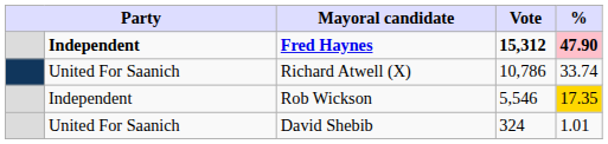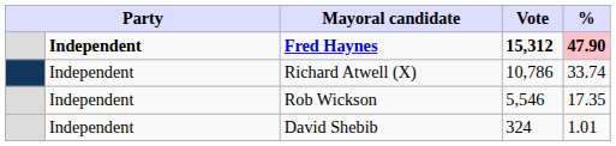 <table class="wikitable">
 <tr>
 <th style="background:#ddf;" width="250px" colspan="2">Party</th>
 <th style="background:#ddf;" width="200px">Mayoral candidate</th>
 <th style="background:#ddf;" width="50px">Vote</th>
 <th style="background:#ddf;" width="30px">%</th>
 </tr>
 <tr>
 <td style="background:gainsboro" width="30px"> </td>
 <td><strong>Independent</strong></td>
 <td><strong><a href='#'>Fred Haynes</a></strong></td>
 <td><strong>15,312</strong></td>
 <td style="background: pink;"><strong>47.90</strong></td>
 </tr>
 <tr>
 <td style="background:#10365C;" width="30px"> </td>
-<td>United For Saanich</td>
+<td>Independent</td>
 <td>Richard Atwell (X)</td>
 <td>10,786</td>
 <td>33.74</td>
 </tr>
 <tr>
 <td style="background:gainsboro" width="30px"> </td>
 <td>Independent</td>
 <td>Rob Wickson</td>
 <td>5,546</td>
-<td style="background: gold;">17.35</td>
+<td>17.35</td>
 </tr>
 <tr>
 <td style="background:gainsboro" width="30px"> </td>
-<td>United For Saanich</td>
+<td>Independent</td>
 <td>David Shebib</td>
 <td>324</td>
 <td>1.01</td>
 </tr>
 </table>
